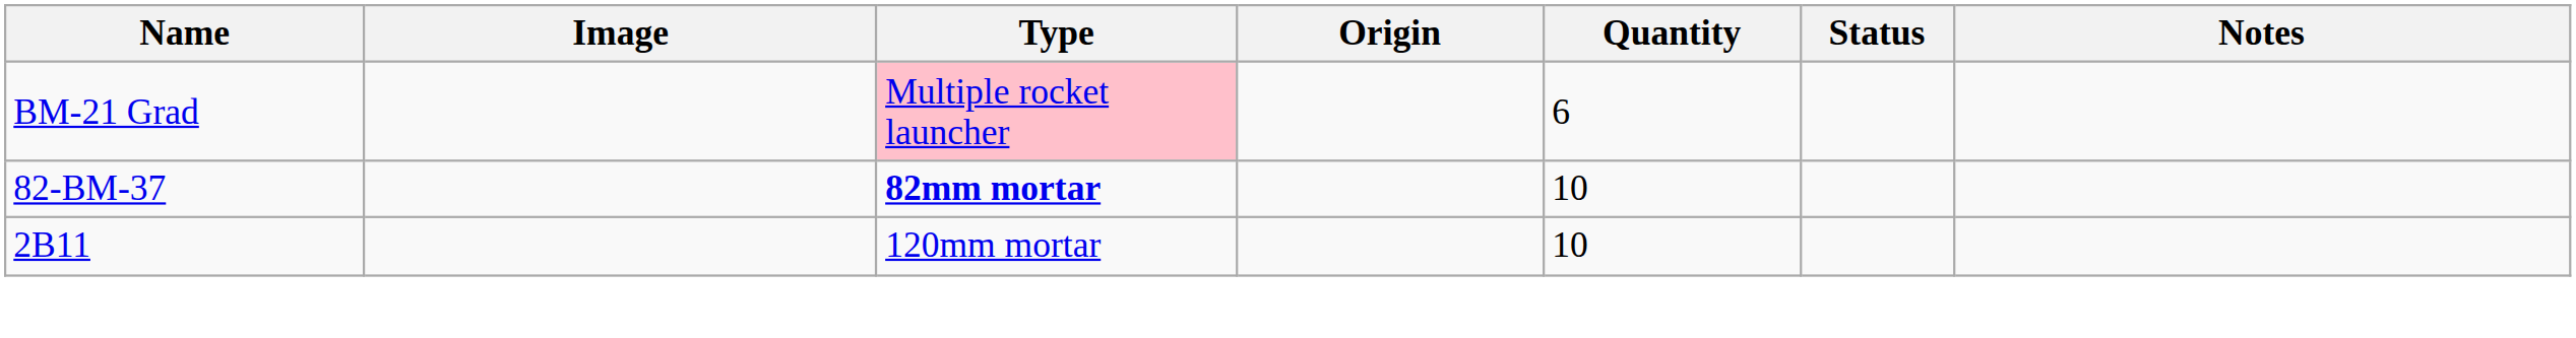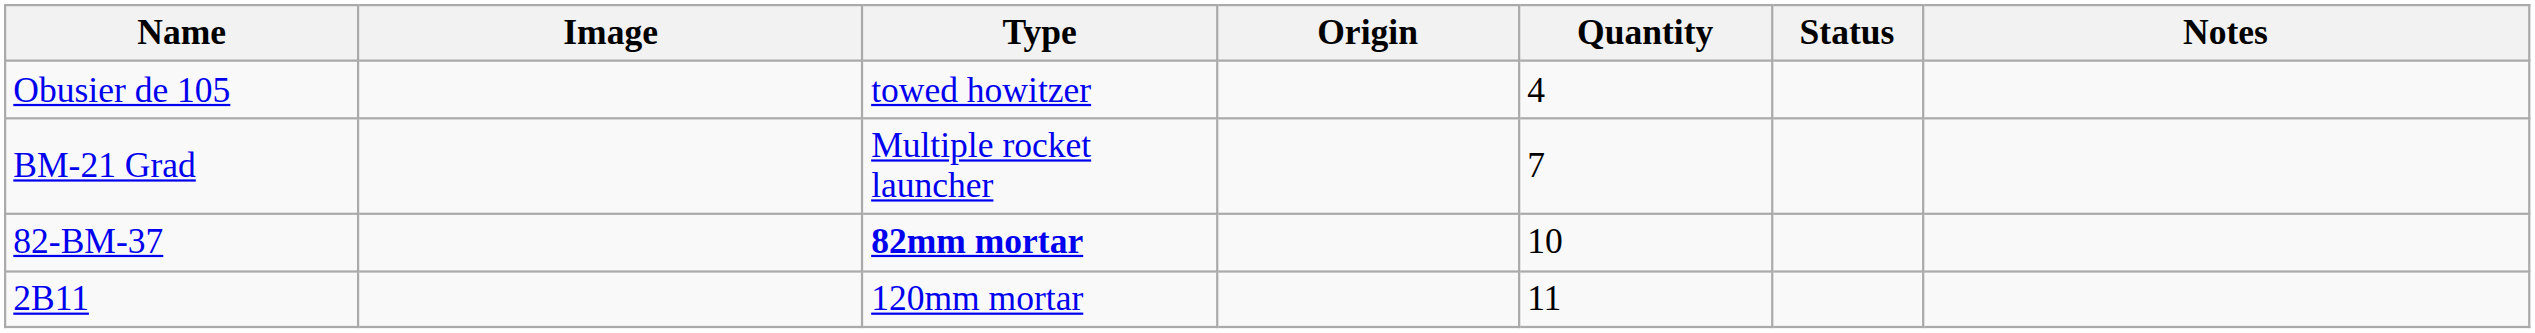 <table class="wikitable" style="width:90%;">
 <tr>
 <th width=14%>Name</th>
 <th width=20%>Image</th>
 <th width=14%>Type</th>
 <th width=12%>Origin</th>
 <th width=10%>Quantity</th>
 <th width=06%>Status</th>
 <th width=24%>Notes</th>
 </tr>
 <tr>
+<td><a href='#'>Obusier de 105</a></td>
+<td></td>
+<td><a href='#'>towed howitzer</a></td>
+<td></td>
+<td>4</td>
+<td></td>
+<td></td>
+</tr>
+<tr>
 <td><a href='#'>BM-21 Grad</a></td>
 <td></td>
-<td style="background: pink;"><a href='#'>Multiple rocket launcher</a></td>
+<td><a href='#'>Multiple rocket launcher</a></td>
 <td></td>
-<td>6</td>
+<td>7</td>
 <td></td>
 <td></td>
 </tr>
 <tr>
 <td><a href='#'>82-BM-37</a></td>
 <td></td>
 <td><strong><a href='#'>82mm mortar</a></strong></td>
 <td></td>
 <td>10</td>
 <td></td>
 <td></td>
 </tr>
 <tr>
 <td><a href='#'>2B11</a></td>
 <td></td>
 <td><a href='#'>120mm mortar</a></td>
 <td></td>
-<td>10</td>
+<td>11</td>
 <td></td>
 <td></td>
 </tr>
 </table>
